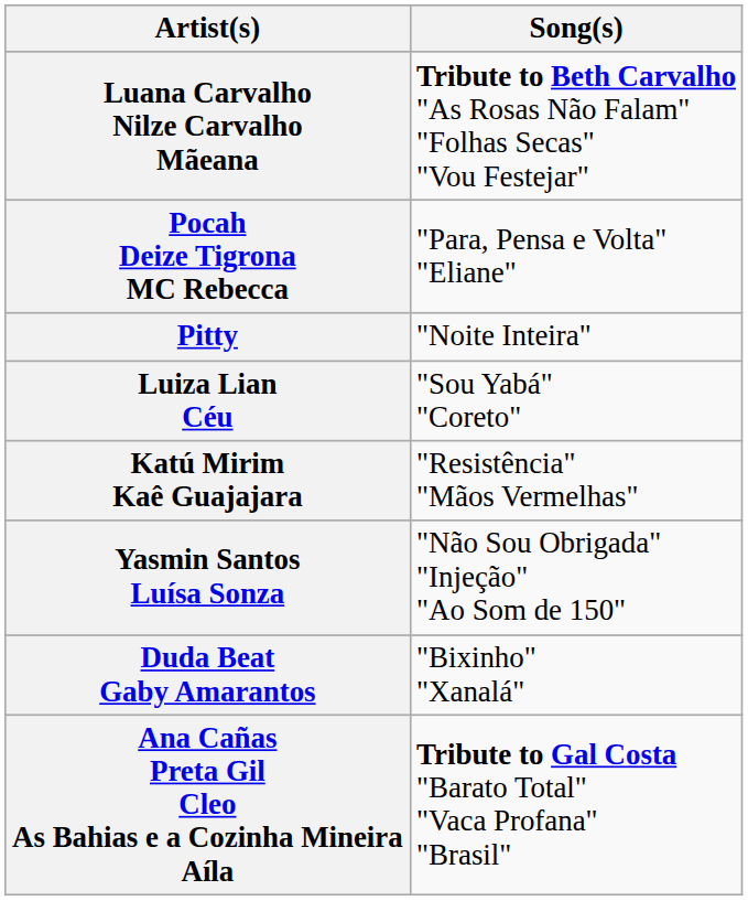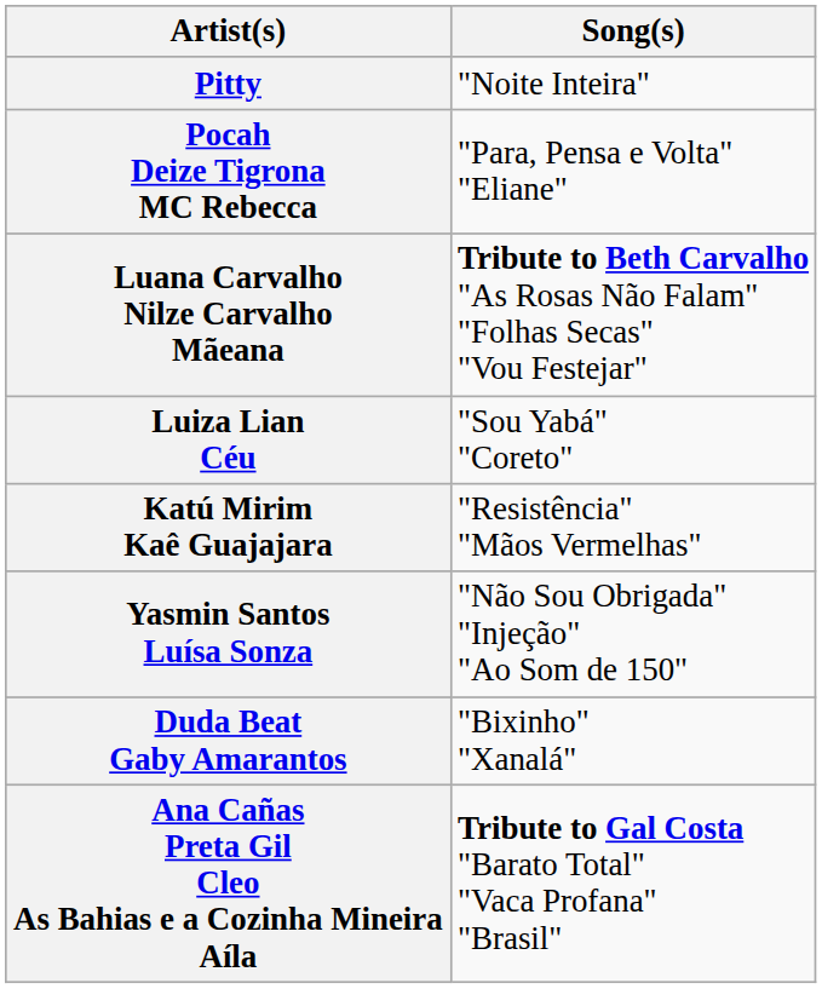 <table class="wikitable plainrowheaders">
 <tr>
 <th scope="col">Artist(s)</th>
 <th scope="col">Song(s)</th>
 </tr>
 <tr>
-<th scope="row">Luana Carvalho<br>Nilze Carvalho<br>Mãeana</th>
-<td><strong>Tribute to <a href='#'>Beth Carvalho</a></strong><br>"As Rosas Não Falam"<br>"Folhas Secas"<br>"Vou Festejar"</td>
+<th scope="row"><a href='#'>Pitty</a></th>
+<td>"Noite Inteira"</td>
 </tr>
 <tr>
 <th scope="row"><a href='#'>Pocah</a><br><a href='#'>Deize Tigrona</a><br>MC Rebecca</th>
 <td>"Para, Pensa e Volta"<br>"Eliane"</td>
 </tr>
 <tr>
-<th scope="row"><a href='#'>Pitty</a></th>
-<td>"Noite Inteira"</td>
+<th scope="row">Luana Carvalho<br>Nilze Carvalho<br>Mãeana</th>
+<td><strong>Tribute to <a href='#'>Beth Carvalho</a></strong><br>"As Rosas Não Falam"<br>"Folhas Secas"<br>"Vou Festejar"</td>
 </tr>
 <tr>
 <th scope="row">Luiza Lian<br><a href='#'>Céu</a></th>
 <td>"Sou Yabá"<br>"Coreto"</td>
 </tr>
 <tr>
 <th scope="row">Katú Mirim<br>Kaê Guajajara</th>
 <td>"Resistência"<br>"Mãos Vermelhas"</td>
 </tr>
 <tr>
 <th scope="row">Yasmin Santos<br><a href='#'>Luísa Sonza</a></th>
 <td>"Não Sou Obrigada"<br>"Injeção"<br>"Ao Som de 150"</td>
 </tr>
 <tr>
 <th scope="row"><a href='#'>Duda Beat</a><br><a href='#'>Gaby Amarantos</a></th>
 <td>"Bixinho"<br>"Xanalá"</td>
 </tr>
 <tr>
 <th scope="row"><a href='#'>Ana Cañas</a><br><a href='#'>Preta Gil</a><br><a href='#'>Cleo</a><br>As Bahias e a Cozinha Mineira<br>Aíla</th>
 <td><strong>Tribute to <a href='#'>Gal Costa</a></strong><br>"Barato Total"<br>"Vaca Profana"<br>"Brasil"</td>
 </tr>
 </table>
